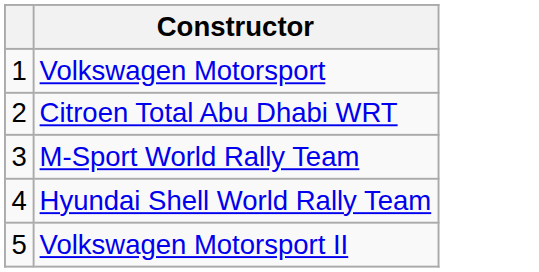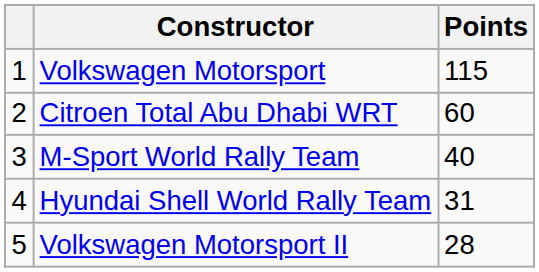 <table class="wikitable" style="font-size: 90%;">
 <tr>
 <th></th>
 <th>Constructor</th>
+<th>Points</th>
 </tr>
 <tr>
 <td>1</td>
 <td> <a href='#'>Volkswagen Motorsport</a></td>
+<td>115</td>
 </tr>
 <tr>
 <td>2</td>
 <td> <a href='#'>Citroen Total Abu Dhabi WRT</a></td>
+<td>60</td>
 </tr>
 <tr>
 <td>3</td>
 <td> <a href='#'>M-Sport World Rally Team</a></td>
+<td>40</td>
 </tr>
 <tr>
 <td>4</td>
 <td> <a href='#'>Hyundai Shell World Rally Team</a></td>
+<td>31</td>
 </tr>
 <tr>
 <td>5</td>
 <td> <a href='#'>Volkswagen Motorsport II</a></td>
+<td>28</td>
 </tr>
 </table>
